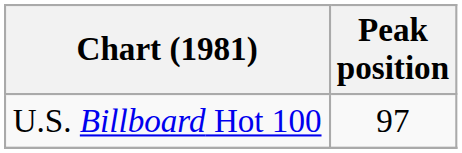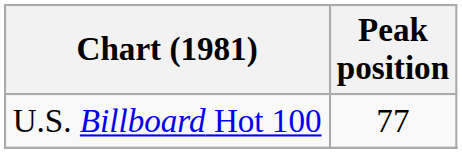 <table class="wikitable sortable">
 <tr>
 <th align="left">Chart (1981)</th>
 <th align="left">Peak<br>position</th>
 </tr>
 <tr>
 <td align="left">U.S. <a href='#'><em>Billboard</em> Hot 100</a></td>
-<td align="center">97</td>
+<td align="center">77</td>
 </tr>
 <tr>
 </tr>
 </table>
